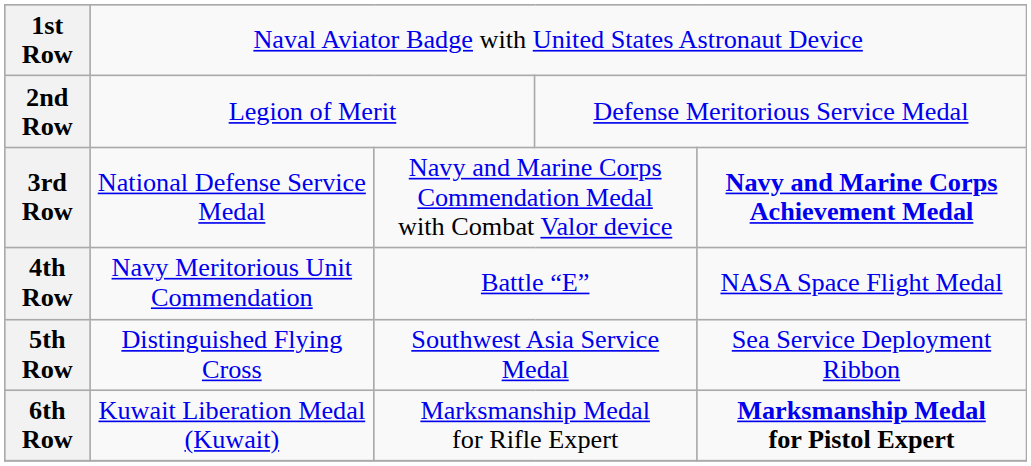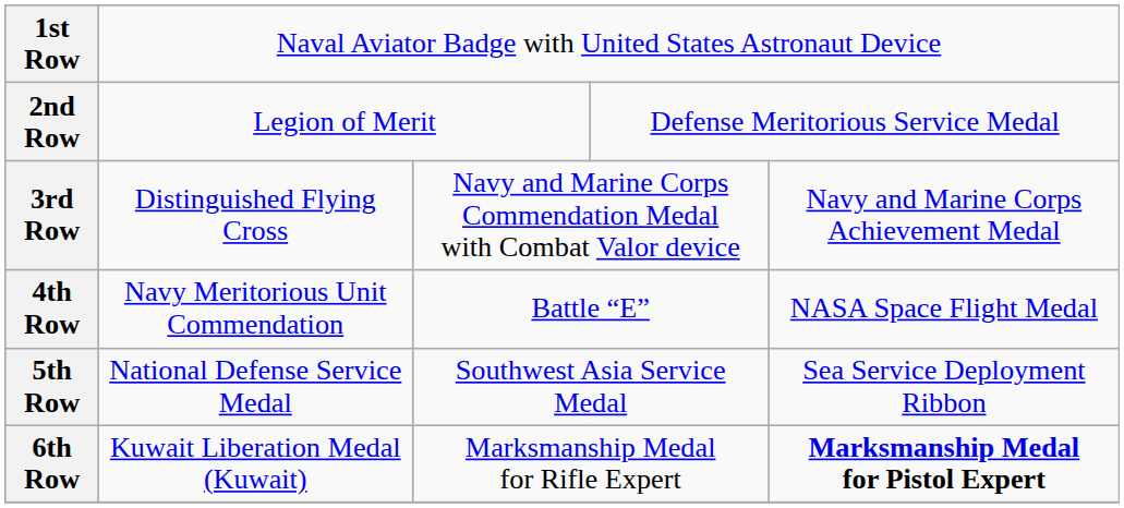 <table class="wikitable" style="margin:1em auto; text-align:center;">
 <tr>
 <th>1st Row</th>
 <td colspan="4"><a href='#'>Naval Aviator Badge</a> with <a href='#'>United States Astronaut Device</a></td>
 </tr>
 <tr>
 <th>2nd Row</th>
 <td colspan=2><a href='#'>Legion of Merit</a></td>
 <td colspan=2><a href='#'>Defense Meritorious Service Medal</a></td>
 </tr>
 <tr>
 <th>3rd Row</th>
-<td><a href='#'>National Defense Service Medal</a></td>
+<td><a href='#'>Distinguished Flying Cross</a></td>
 <td colspan=2><a href='#'>Navy and Marine Corps Commendation Medal</a><br>with Combat <a href='#'>Valor device</a></td>
-<td><strong><a href='#'>Navy and Marine Corps Achievement Medal</a></strong></td>
+<td><a href='#'>Navy and Marine Corps Achievement Medal</a></td>
 </tr>
 <tr>
 <th>4th Row</th>
 <td><a href='#'>Navy Meritorious Unit Commendation</a></td>
 <td colspan=2><a href='#'>Battle “E”</a></td>
 <td><a href='#'>NASA Space Flight Medal</a></td>
 </tr>
 <tr>
 <th>5th Row</th>
-<td><a href='#'>Distinguished Flying Cross</a></td>
+<td><a href='#'>National Defense Service Medal</a></td>
 <td colspan=2><a href='#'>Southwest Asia Service Medal</a></td>
 <td><a href='#'>Sea Service Deployment Ribbon</a></td>
 </tr>
 <tr>
 <th>6th Row</th>
 <td><a href='#'>Kuwait Liberation Medal<br>(Kuwait)</a></td>
 <td colspan=2><a href='#'>Marksmanship Medal</a><br>for Rifle Expert</td>
 <td><strong><a href='#'>Marksmanship Medal</a><br>for Pistol Expert</strong></td>
 </tr>
 <tr>
 </tr>
 </table>
